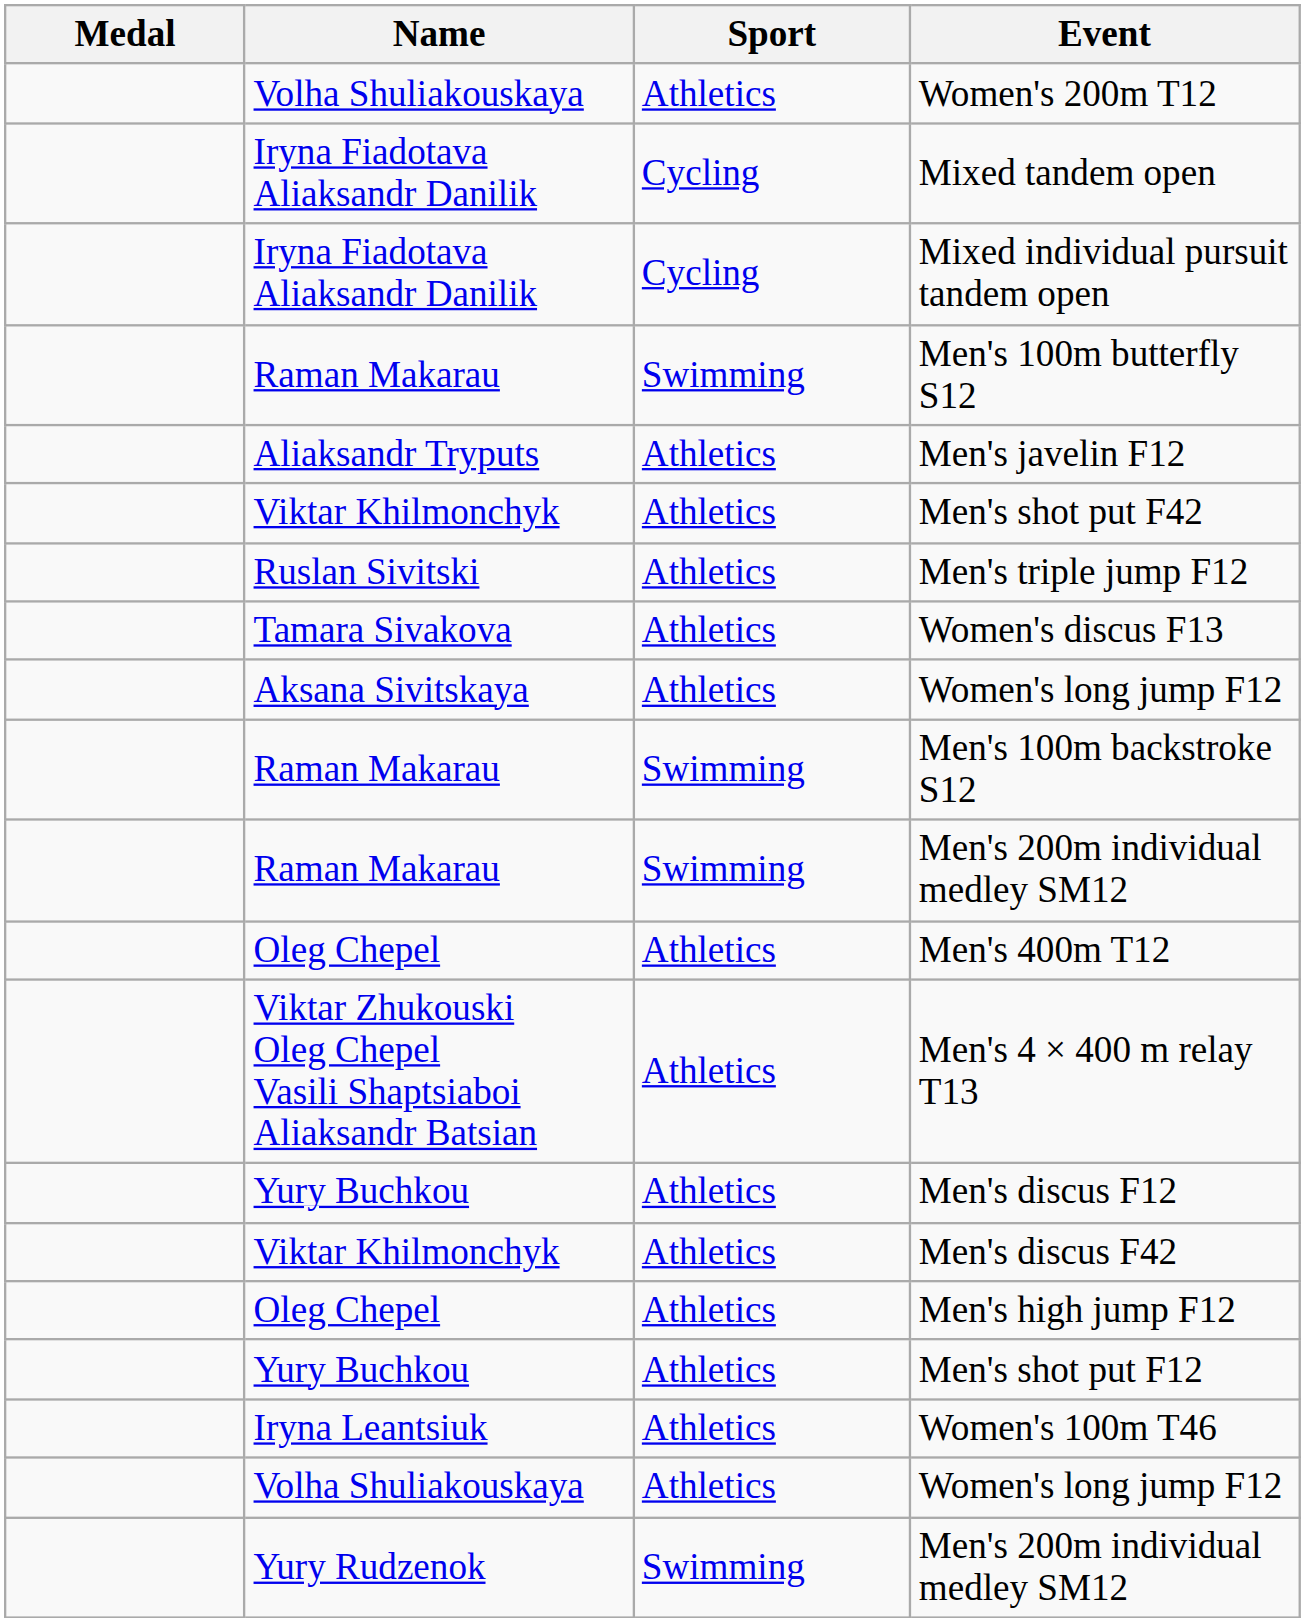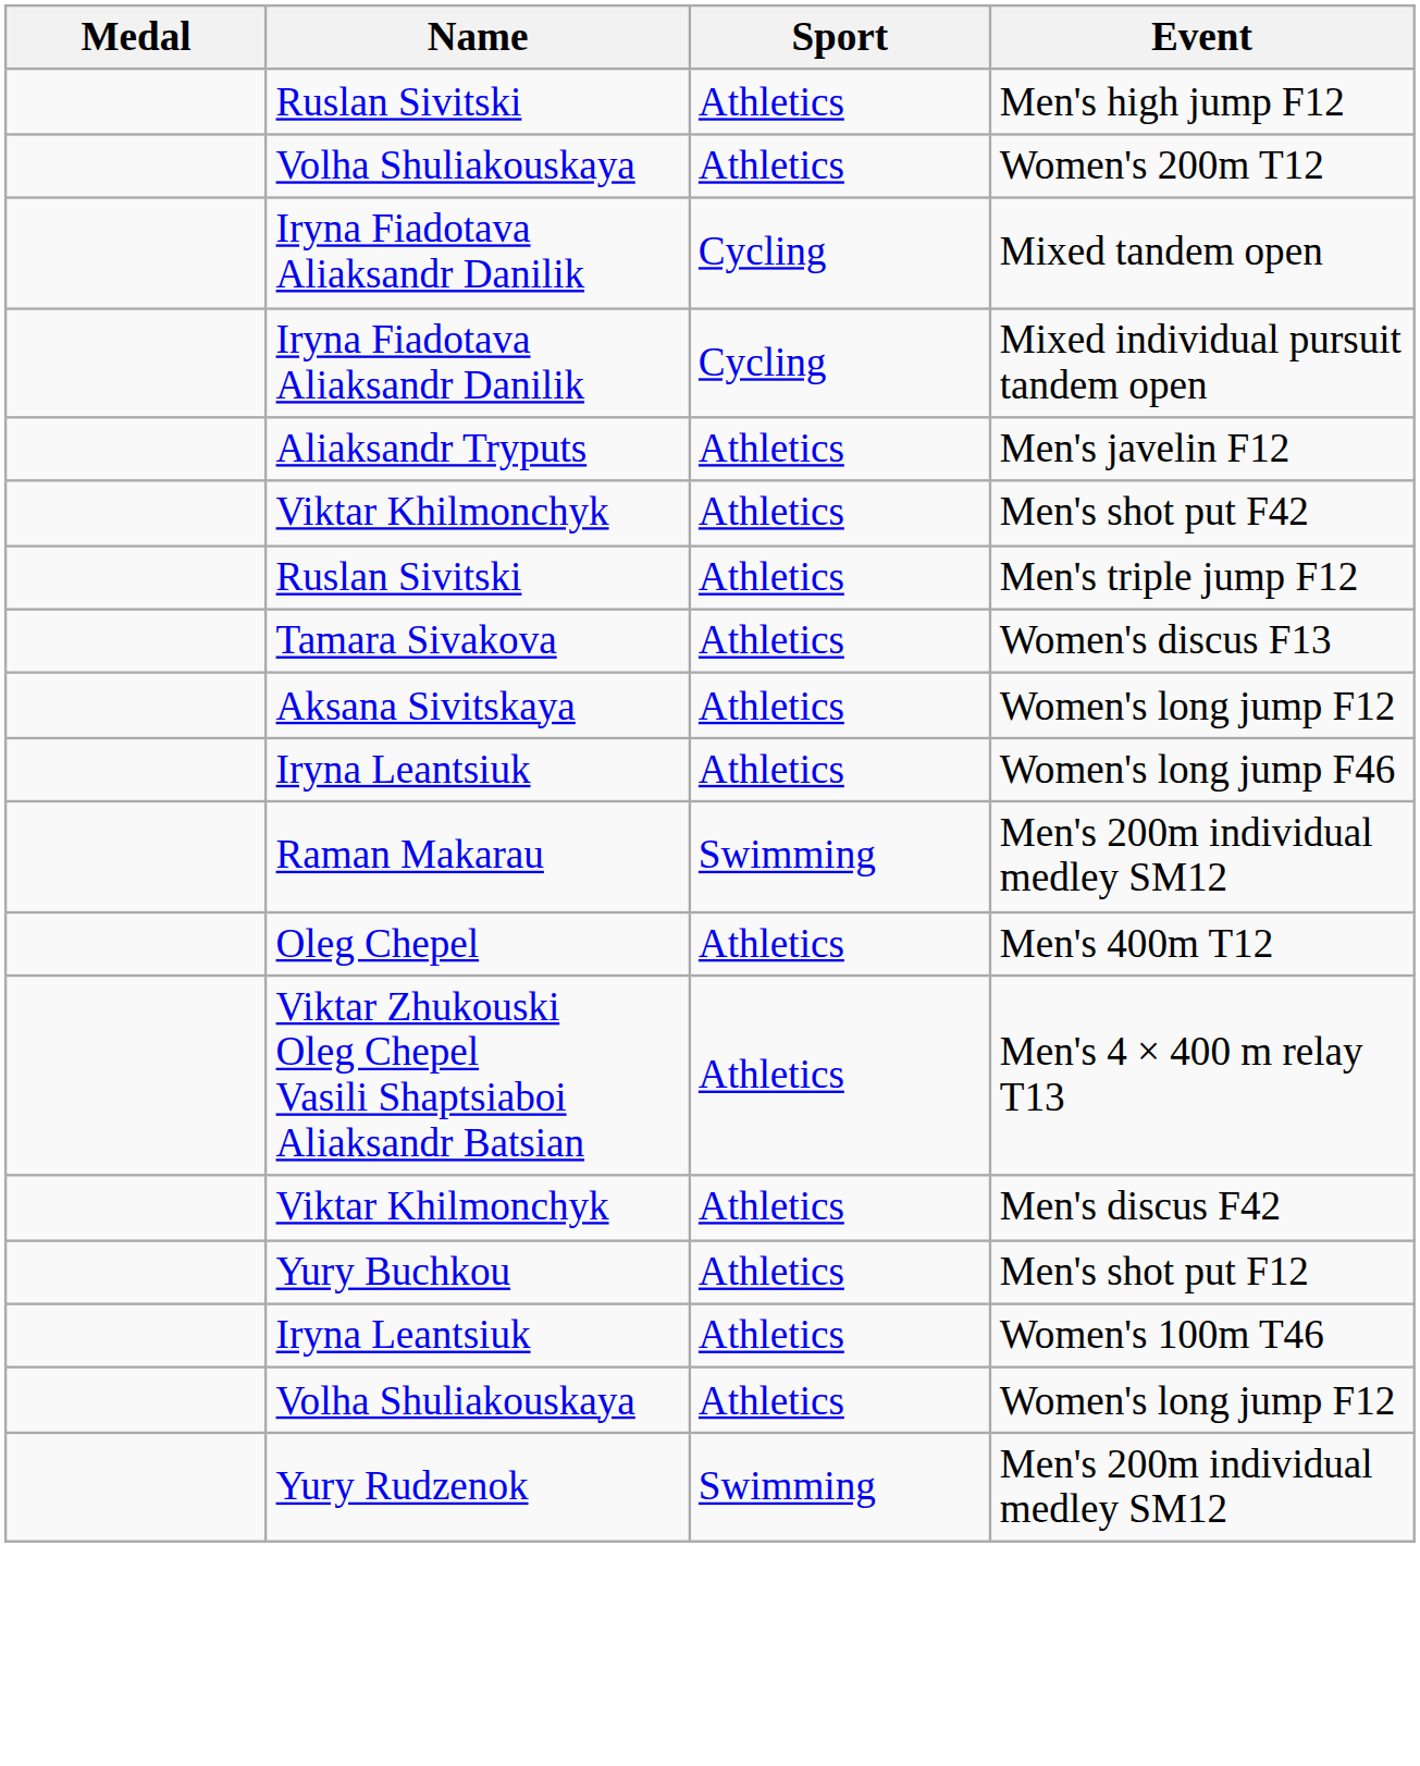 <table class="wikitable">
 <tr>
 <th style="width:6em">Medal</th>
 <th style="width:10em">Name</th>
 <th style="width:7em">Sport</th>
 <th style="width:10em">Event</th>
+</tr>
+<tr>
+<td></td>
+<td><a href='#'>Ruslan Sivitski</a></td>
+<td><a href='#'>Athletics</a></td>
+<td>Men's high jump F12</td>
 </tr>
 <tr>
 <td></td>
 <td><a href='#'>Volha Shuliakouskaya</a></td>
 <td><a href='#'>Athletics</a></td>
 <td>Women's 200m T12</td>
 </tr>
 <tr>
 <td></td>
 <td><a href='#'>Iryna Fiadotava</a><br> <a href='#'>Aliaksandr Danilik</a></td>
 <td><a href='#'>Cycling</a></td>
 <td>Mixed tandem open</td>
 </tr>
 <tr>
 <td></td>
 <td><a href='#'>Iryna Fiadotava</a><br> <a href='#'>Aliaksandr Danilik</a></td>
 <td><a href='#'>Cycling</a></td>
 <td>Mixed individual pursuit tandem open</td>
-</tr>
-<tr>
-<td></td>
-<td><a href='#'>Raman Makarau</a></td>
-<td><a href='#'>Swimming</a></td>
-<td>Men's 100m butterfly S12</td>
 </tr>
 <tr>
 <td></td>
 <td><a href='#'>Aliaksandr Tryputs</a></td>
 <td><a href='#'>Athletics</a></td>
 <td>Men's javelin F12</td>
 </tr>
 <tr>
 <td></td>
 <td><a href='#'>Viktar Khilmonchyk</a></td>
 <td><a href='#'>Athletics</a></td>
 <td>Men's shot put F42</td>
 </tr>
 <tr>
 <td></td>
 <td><a href='#'>Ruslan Sivitski</a></td>
 <td><a href='#'>Athletics</a></td>
 <td>Men's triple jump F12</td>
 </tr>
 <tr>
 <td></td>
 <td><a href='#'>Tamara Sivakova</a></td>
 <td><a href='#'>Athletics</a></td>
 <td>Women's discus F13</td>
 </tr>
 <tr>
 <td></td>
 <td><a href='#'>Aksana Sivitskaya</a></td>
 <td><a href='#'>Athletics</a></td>
 <td>Women's long jump F12</td>
 </tr>
 <tr>
 <td></td>
-<td><a href='#'>Raman Makarau</a></td>
-<td><a href='#'>Swimming</a></td>
-<td>Men's 100m backstroke S12</td>
+<td><a href='#'>Iryna Leantsiuk</a></td>
+<td><a href='#'>Athletics</a></td>
+<td>Women's long jump F46</td>
 </tr>
 <tr>
 <td></td>
 <td><a href='#'>Raman Makarau</a></td>
 <td><a href='#'>Swimming</a></td>
 <td>Men's 200m individual medley SM12</td>
 </tr>
 <tr>
 <td></td>
 <td><a href='#'>Oleg Chepel</a></td>
 <td><a href='#'>Athletics</a></td>
 <td>Men's 400m T12</td>
 </tr>
 <tr>
 <td></td>
 <td><a href='#'>Viktar Zhukouski</a><br> <a href='#'>Oleg Chepel</a><br> <a href='#'>Vasili Shaptsiaboi</a><br> <a href='#'>Aliaksandr Batsian</a></td>
 <td><a href='#'>Athletics</a></td>
 <td>Men's 4 × 400 m relay T13</td>
 </tr>
 <tr>
 <td></td>
-<td><a href='#'>Yury Buchkou</a></td>
-<td><a href='#'>Athletics</a></td>
-<td>Men's discus F12</td>
-</tr>
-<tr>
-<td></td>
 <td><a href='#'>Viktar Khilmonchyk</a></td>
 <td><a href='#'>Athletics</a></td>
 <td>Men's discus F42</td>
-</tr>
-<tr>
-<td></td>
-<td><a href='#'>Oleg Chepel</a></td>
-<td><a href='#'>Athletics</a></td>
-<td>Men's high jump F12</td>
 </tr>
 <tr>
 <td></td>
 <td><a href='#'>Yury Buchkou</a></td>
 <td><a href='#'>Athletics</a></td>
 <td>Men's shot put F12</td>
 </tr>
 <tr>
 <td></td>
 <td><a href='#'>Iryna Leantsiuk</a></td>
 <td><a href='#'>Athletics</a></td>
 <td>Women's 100m T46</td>
 </tr>
 <tr>
 <td></td>
 <td><a href='#'>Volha Shuliakouskaya</a></td>
 <td><a href='#'>Athletics</a></td>
 <td>Women's long jump F12</td>
 </tr>
 <tr>
 <td></td>
 <td><a href='#'>Yury Rudzenok</a></td>
 <td><a href='#'>Swimming</a></td>
 <td>Men's 200m individual medley SM12</td>
 </tr>
 </table>
